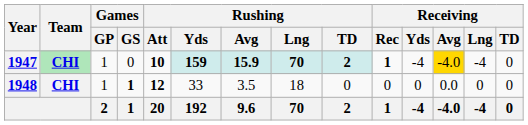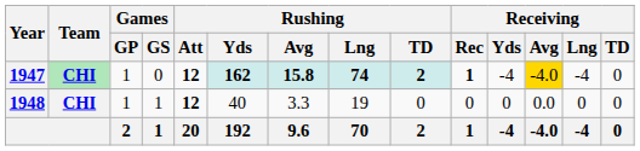 <table class="wikitable" style="text-align:center;">
 <tr>
 <th rowspan="2">Year</th>
 <th rowspan="2">Team</th>
 <th colspan="2">Games</th>
 <th colspan="5">Rushing</th>
 <th colspan="5">Receiving</th>
 </tr>
 <tr>
 <th>GP</th>
 <th>GS</th>
 <th>Att</th>
 <th>Yds</th>
 <th>Avg</th>
 <th>Lng</th>
 <th>TD</th>
 <th>Rec</th>
 <th>Yds</th>
 <th>Avg</th>
 <th>Lng</th>
 <th>TD</th>
 </tr>
 <tr>
 <th><a href='#'>1947</a></th>
 <th style="background:#afe6ba; width:3em;"><a href='#'>CHI</a></th>
 <td>1</td>
 <td>0</td>
-<td><strong>10</strong></td>
-<td style="background:#cfecec; width:3em;"><strong>159</strong></td>
-<td style="background:#cfecec; width:3em;"><strong>15.9</strong></td>
-<td style="background:#cfecec; width:3em;"><strong>70</strong></td>
+<td><strong>12</strong></td>
+<td style="background:#cfecec; width:3em;"><strong>162</strong></td>
+<td style="background:#cfecec; width:3em;"><strong>15.8</strong></td>
+<td style="background:#cfecec; width:3em;"><strong>74</strong></td>
 <td style="background:#cfecec; width:3em;"><strong>2</strong></td>
 <td><strong>1</strong></td>
 <td>-4</td>
 <td style="background: gold;">-4.0</td>
 <td>-4</td>
 <td>0</td>
 </tr>
 <tr>
 <th><a href='#'>1948</a></th>
 <th><a href='#'>CHI</a></th>
 <td>1</td>
-<td><strong>1</strong></td>
+<td>1</td>
 <td><strong>12</strong></td>
-<td>33</td>
-<td>3.5</td>
-<td>18</td>
+<td>40</td>
+<td>3.3</td>
+<td>19</td>
 <td>0</td>
 <td>0</td>
 <td>0</td>
 <td>0.0</td>
 <td>0</td>
 <td>0</td>
 </tr>
 <tr>
 <th colspan="2"></th>
 <th>2</th>
 <th>1</th>
 <th>20</th>
 <th>192</th>
 <th>9.6</th>
 <th>70</th>
 <th>2</th>
 <th>1</th>
 <th>-4</th>
 <th>-4.0</th>
 <th>-4</th>
 <th>0</th>
 </tr>
 </table>
